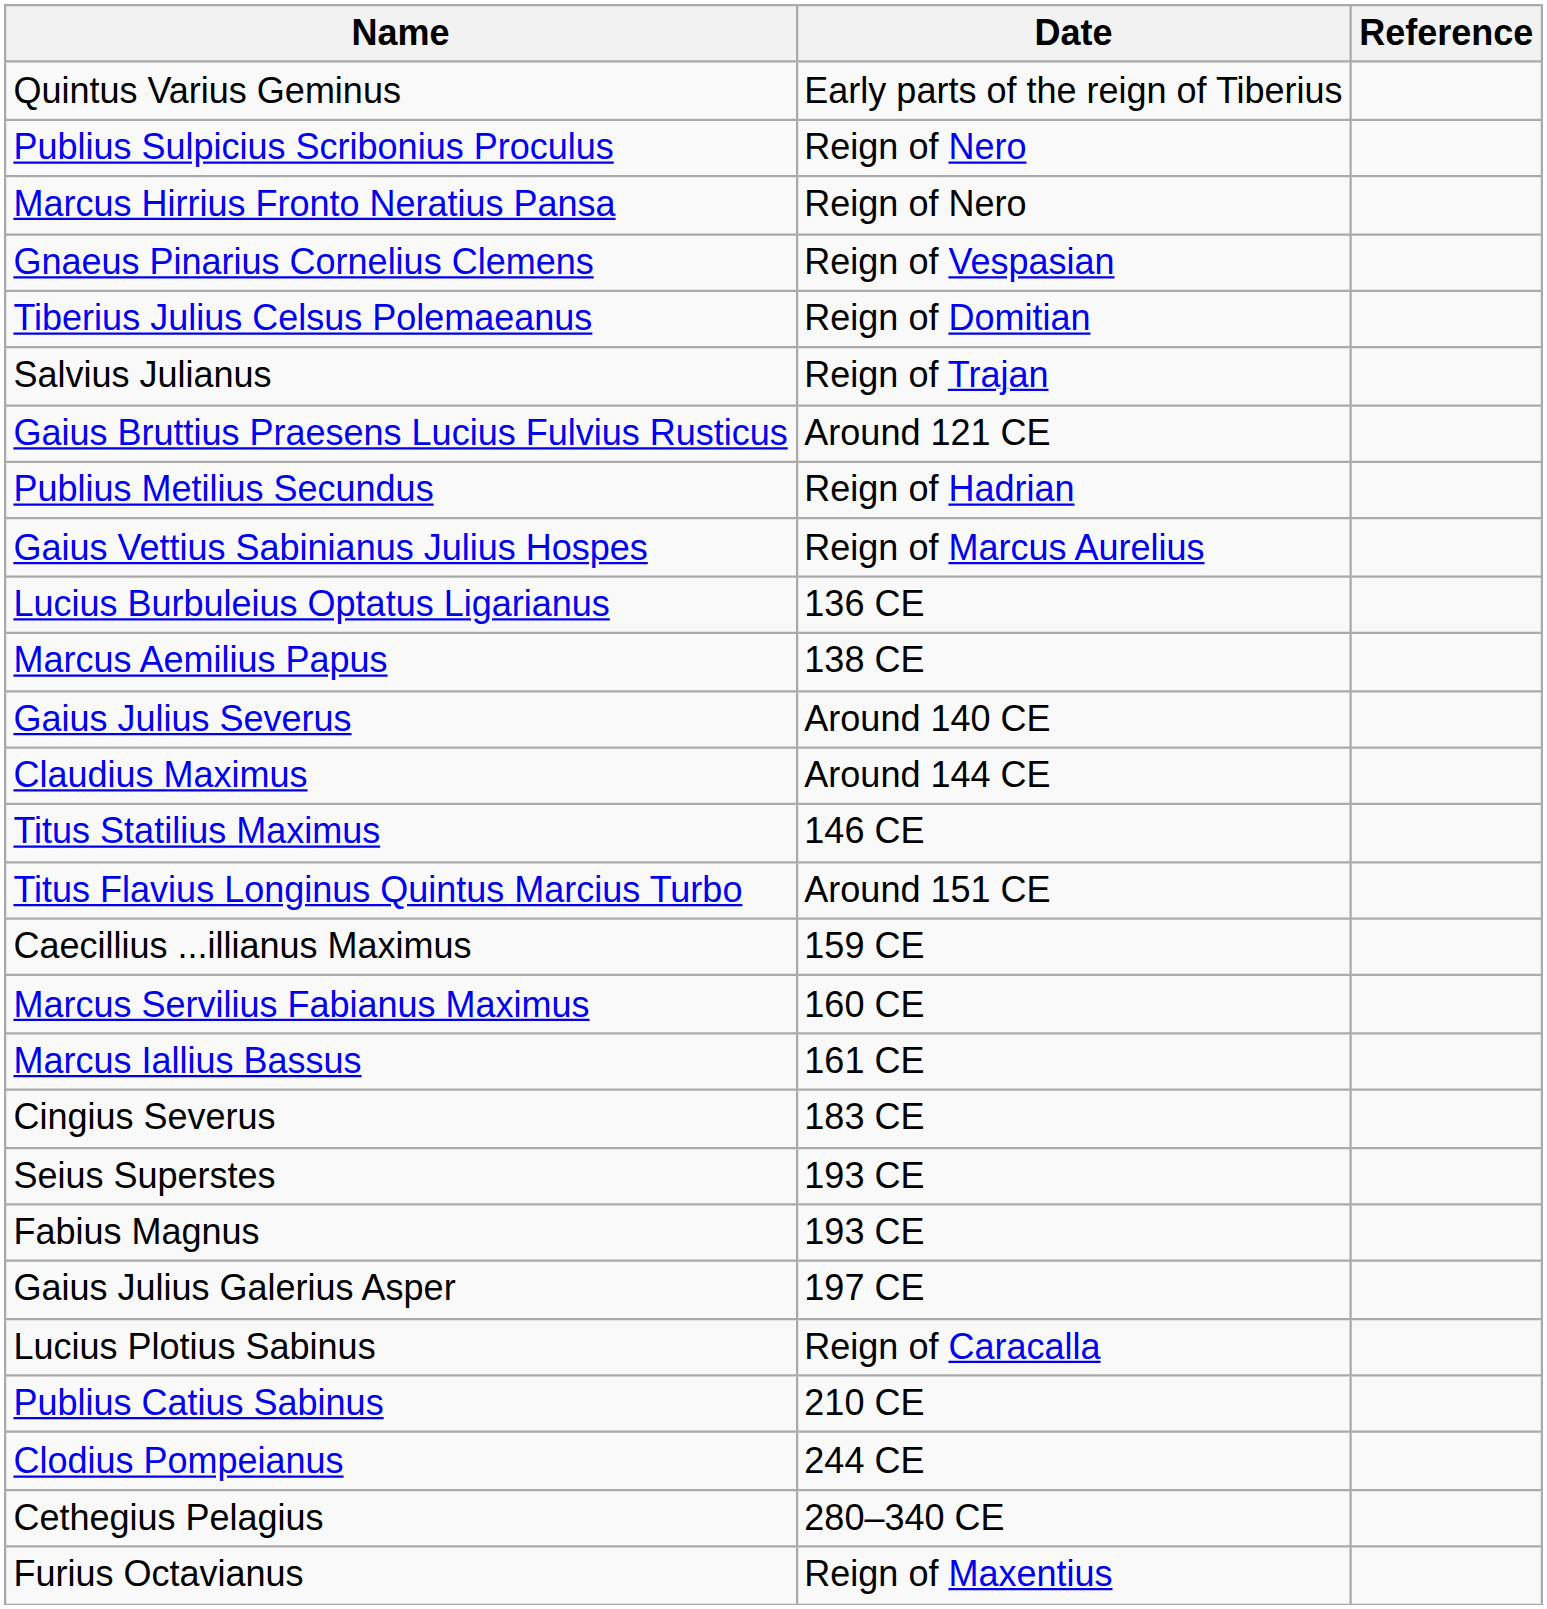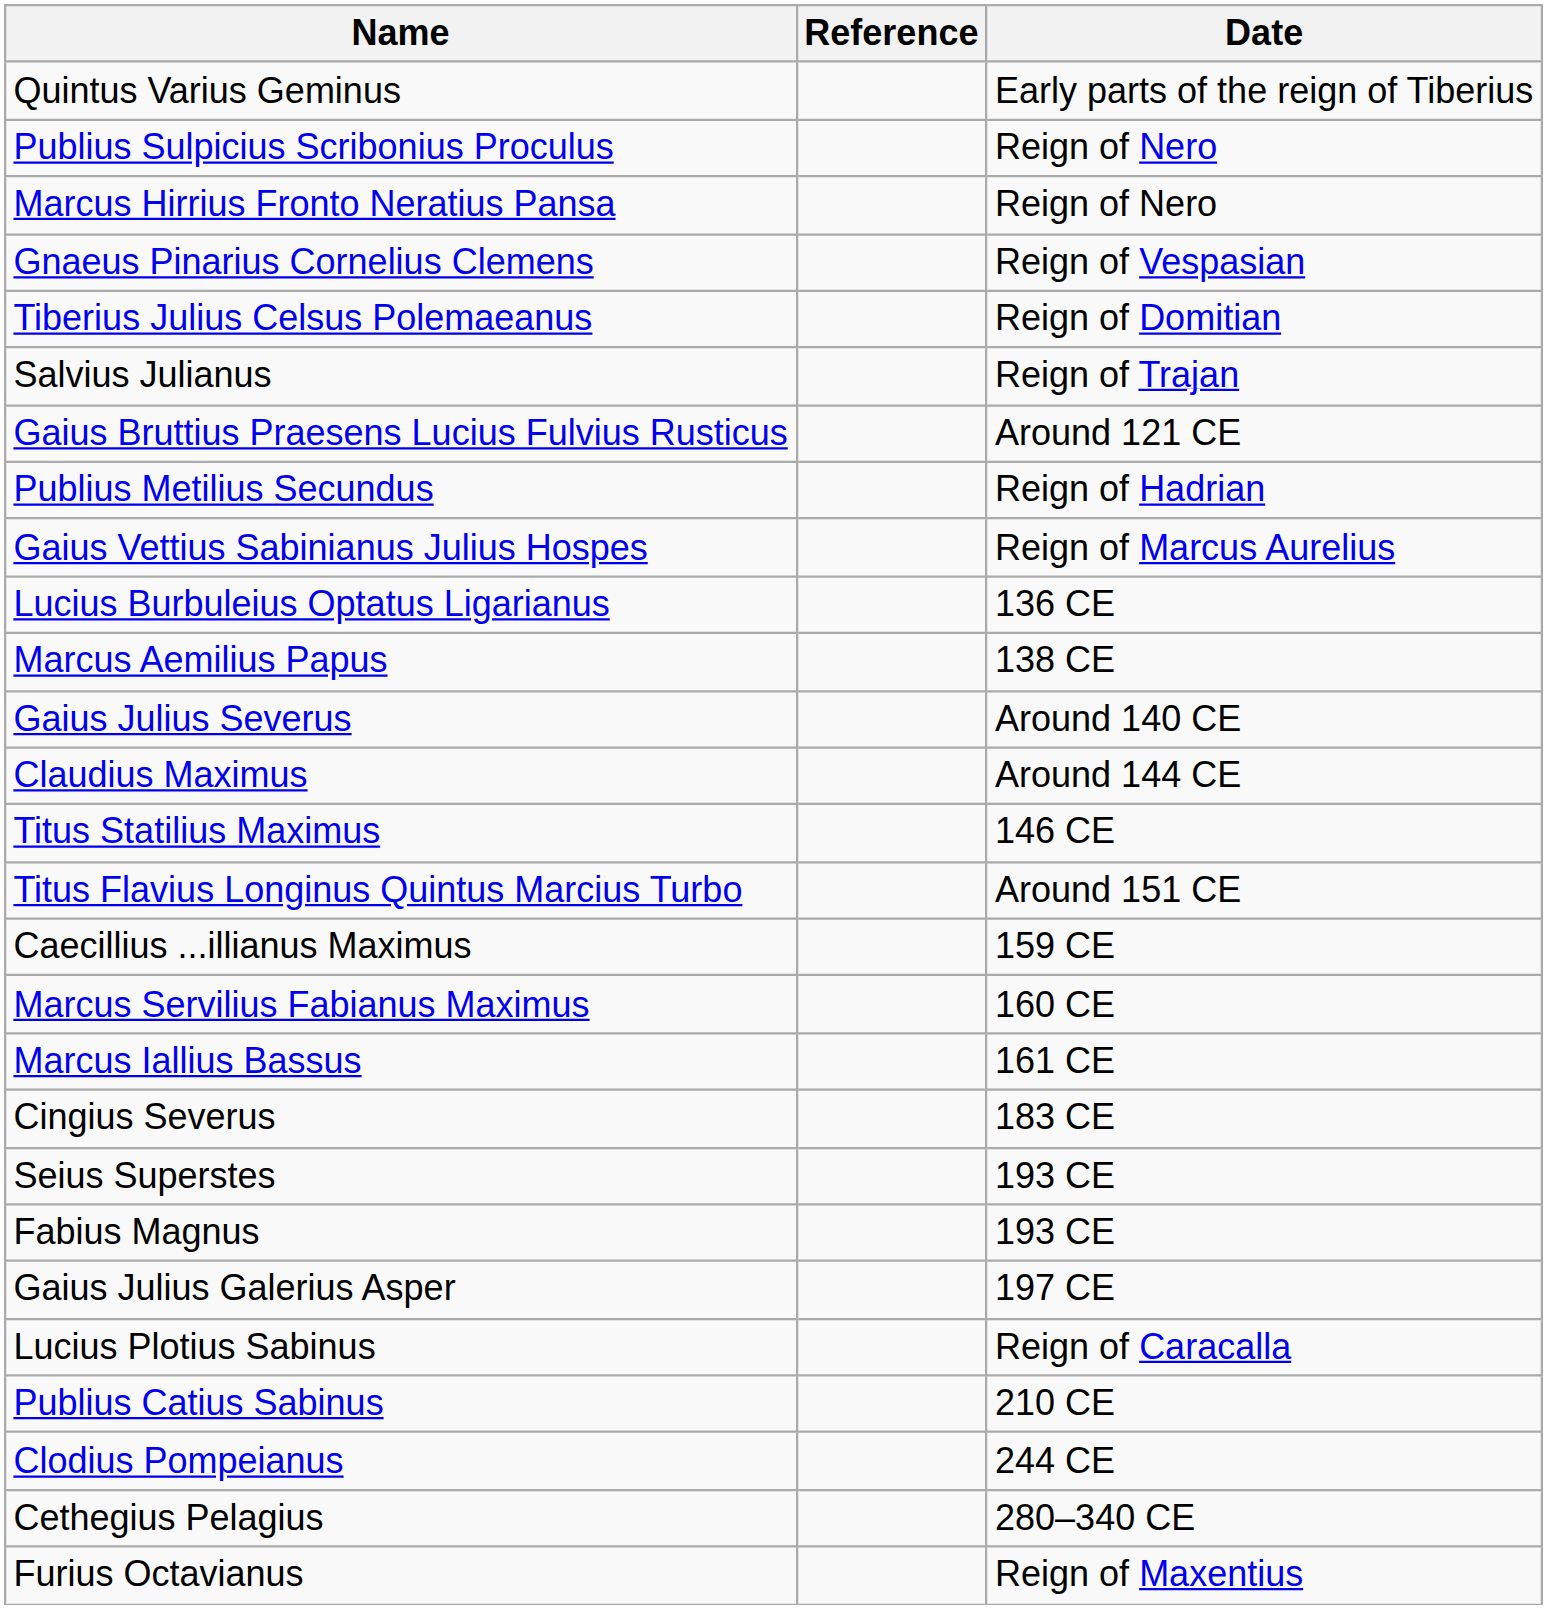 <table class="wikitable">
 <tr>
 <th>Name</th>
+<th>Reference</th>
 <th>Date</th>
-<th>Reference</th>
 </tr>
 <tr>
 <td>Quintus Varius Geminus</td>
+<td></td>
 <td>Early parts of the reign of Tiberius</td>
-<td></td>
 </tr>
 <tr>
 <td><a href='#'>Publius Sulpicius Scribonius Proculus</a></td>
+<td></td>
 <td>Reign of <a href='#'>Nero</a></td>
-<td></td>
 </tr>
 <tr>
 <td><a href='#'>Marcus Hirrius Fronto Neratius Pansa</a></td>
+<td></td>
 <td>Reign of Nero</td>
-<td></td>
 </tr>
 <tr>
 <td><a href='#'>Gnaeus Pinarius Cornelius Clemens</a></td>
+<td></td>
 <td>Reign of <a href='#'>Vespasian</a></td>
-<td></td>
 </tr>
 <tr>
 <td><a href='#'>Tiberius Julius Celsus Polemaeanus</a></td>
+<td></td>
 <td>Reign of <a href='#'>Domitian</a></td>
-<td></td>
 </tr>
 <tr>
 <td>Salvius Julianus</td>
+<td></td>
 <td>Reign of <a href='#'>Trajan</a></td>
-<td></td>
 </tr>
 <tr>
 <td><a href='#'>Gaius Bruttius Praesens Lucius Fulvius Rusticus</a></td>
+<td></td>
 <td>Around 121 CE</td>
-<td></td>
 </tr>
 <tr>
 <td><a href='#'>Publius Metilius Secundus</a></td>
+<td></td>
 <td>Reign of <a href='#'>Hadrian</a></td>
-<td></td>
 </tr>
 <tr>
 <td><a href='#'>Gaius Vettius Sabinianus Julius Hospes</a></td>
+<td></td>
 <td>Reign of <a href='#'>Marcus Aurelius</a></td>
-<td></td>
 </tr>
 <tr>
 <td><a href='#'>Lucius Burbuleius Optatus Ligarianus</a></td>
+<td></td>
 <td>136 CE</td>
-<td></td>
 </tr>
 <tr>
 <td><a href='#'>Marcus Aemilius Papus</a></td>
+<td></td>
 <td>138 CE</td>
-<td></td>
 </tr>
 <tr>
 <td><a href='#'>Gaius Julius Severus</a></td>
+<td></td>
 <td>Around 140 CE</td>
-<td></td>
 </tr>
 <tr>
 <td><a href='#'>Claudius Maximus</a></td>
+<td></td>
 <td>Around 144 CE</td>
-<td></td>
 </tr>
 <tr>
 <td><a href='#'>Titus Statilius Maximus</a></td>
+<td></td>
 <td>146 CE</td>
-<td></td>
 </tr>
 <tr>
 <td><a href='#'>Titus Flavius Longinus Quintus Marcius Turbo</a></td>
+<td></td>
 <td>Around 151 CE</td>
-<td></td>
 </tr>
 <tr>
 <td>Caecillius ...illianus Maximus</td>
+<td></td>
 <td>159 CE</td>
-<td></td>
 </tr>
 <tr>
 <td><a href='#'>Marcus Servilius Fabianus Maximus</a></td>
+<td></td>
 <td>160 CE</td>
-<td></td>
 </tr>
 <tr>
 <td><a href='#'>Marcus Iallius Bassus</a></td>
+<td></td>
 <td>161 CE</td>
-<td></td>
 </tr>
 <tr>
 <td>Cingius Severus</td>
+<td></td>
 <td>183 CE</td>
-<td></td>
 </tr>
 <tr>
 <td>Seius Superstes</td>
+<td></td>
 <td>193 CE</td>
-<td></td>
 </tr>
 <tr>
 <td>Fabius Magnus</td>
+<td></td>
 <td>193 CE</td>
-<td></td>
 </tr>
 <tr>
 <td>Gaius Julius Galerius Asper</td>
+<td></td>
 <td>197 CE</td>
-<td></td>
 </tr>
 <tr>
 <td>Lucius Plotius Sabinus</td>
+<td></td>
 <td>Reign of <a href='#'>Caracalla</a></td>
-<td></td>
 </tr>
 <tr>
 <td><a href='#'>Publius Catius Sabinus</a></td>
+<td></td>
 <td>210 CE</td>
-<td></td>
 </tr>
 <tr>
 <td><a href='#'>Clodius Pompeianus</a></td>
+<td></td>
 <td>244 CE</td>
-<td></td>
 </tr>
 <tr>
 <td>Cethegius Pelagius</td>
+<td></td>
 <td>280–340 CE</td>
-<td></td>
 </tr>
 <tr>
 <td>Furius Octavianus</td>
+<td></td>
 <td>Reign of <a href='#'>Maxentius</a></td>
-<td></td>
 </tr>
 </table>
